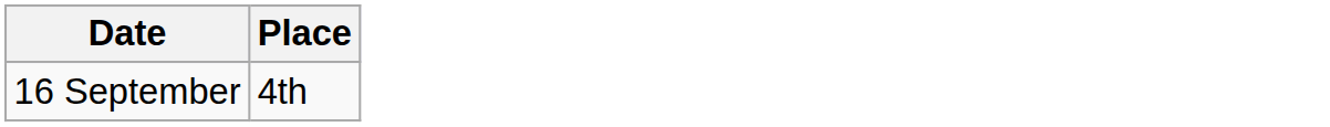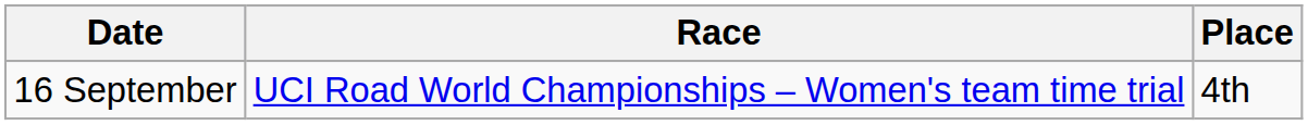 <table class="wikitable">
 <tr style="background:#ccccff;">
 <th>Date</th>
+<th>Race</th>
 <th>Place</th>
 </tr>
 <tr>
 <td>16 September</td>
+<td><a href='#'>UCI Road World Championships – Women's team time trial</a></td>
 <td>4th</td>
 </tr>
 </table>
